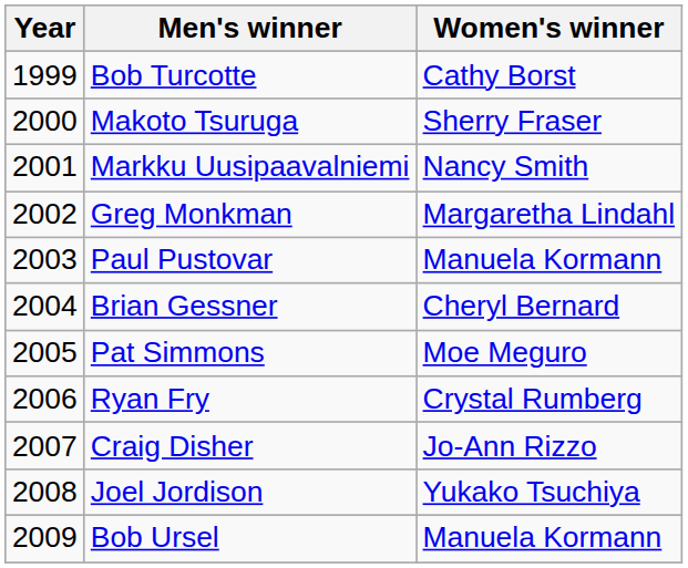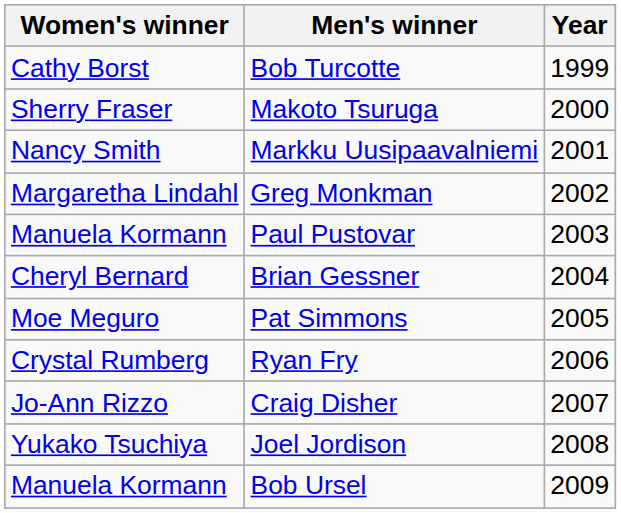 <table class="wikitable">
 <tr>
+<th scope="col">Women's winner</th>
+<th scope="col">Men's winner</th>
 <th scope="col">Year</th>
-<th scope="col">Men's winner</th>
-<th scope="col">Women's winner</th>
 </tr>
 <tr>
+<td> <a href='#'>Cathy Borst</a></td>
+<td> <a href='#'>Bob Turcotte</a></td>
 <td>1999</td>
-<td> <a href='#'>Bob Turcotte</a></td>
-<td> <a href='#'>Cathy Borst</a></td>
 </tr>
 <tr>
+<td> <a href='#'>Sherry Fraser</a></td>
+<td> <a href='#'>Makoto Tsuruga</a></td>
 <td>2000</td>
-<td> <a href='#'>Makoto Tsuruga</a></td>
-<td> <a href='#'>Sherry Fraser</a></td>
 </tr>
 <tr>
+<td> <a href='#'>Nancy Smith</a></td>
+<td> <a href='#'>Markku Uusipaavalniemi</a></td>
 <td>2001</td>
-<td> <a href='#'>Markku Uusipaavalniemi</a></td>
-<td> <a href='#'>Nancy Smith</a></td>
 </tr>
 <tr>
+<td> <a href='#'>Margaretha Lindahl</a></td>
+<td> <a href='#'>Greg Monkman</a></td>
 <td>2002</td>
-<td> <a href='#'>Greg Monkman</a></td>
-<td> <a href='#'>Margaretha Lindahl</a></td>
 </tr>
 <tr>
+<td> <a href='#'>Manuela Kormann</a></td>
+<td> <a href='#'>Paul Pustovar</a></td>
 <td>2003</td>
-<td> <a href='#'>Paul Pustovar</a></td>
-<td> <a href='#'>Manuela Kormann</a></td>
 </tr>
 <tr>
+<td> <a href='#'>Cheryl Bernard</a></td>
+<td> <a href='#'>Brian Gessner</a></td>
 <td>2004</td>
-<td> <a href='#'>Brian Gessner</a></td>
-<td> <a href='#'>Cheryl Bernard</a></td>
 </tr>
 <tr>
+<td> <a href='#'>Moe Meguro</a></td>
+<td> <a href='#'>Pat Simmons</a></td>
 <td>2005</td>
-<td> <a href='#'>Pat Simmons</a></td>
-<td> <a href='#'>Moe Meguro</a></td>
 </tr>
 <tr>
+<td> <a href='#'>Crystal Rumberg</a></td>
+<td> <a href='#'>Ryan Fry</a></td>
 <td>2006</td>
-<td> <a href='#'>Ryan Fry</a></td>
-<td> <a href='#'>Crystal Rumberg</a></td>
 </tr>
 <tr>
+<td> <a href='#'>Jo-Ann Rizzo</a></td>
+<td> <a href='#'>Craig Disher</a></td>
 <td>2007</td>
-<td> <a href='#'>Craig Disher</a></td>
-<td> <a href='#'>Jo-Ann Rizzo</a></td>
 </tr>
 <tr>
+<td> <a href='#'>Yukako Tsuchiya</a></td>
+<td> <a href='#'>Joel Jordison</a></td>
 <td>2008</td>
-<td> <a href='#'>Joel Jordison</a></td>
-<td> <a href='#'>Yukako Tsuchiya</a></td>
 </tr>
 <tr>
+<td> <a href='#'>Manuela Kormann</a></td>
+<td> <a href='#'>Bob Ursel</a></td>
 <td>2009</td>
-<td> <a href='#'>Bob Ursel</a></td>
-<td> <a href='#'>Manuela Kormann</a></td>
 </tr>
 </table>
